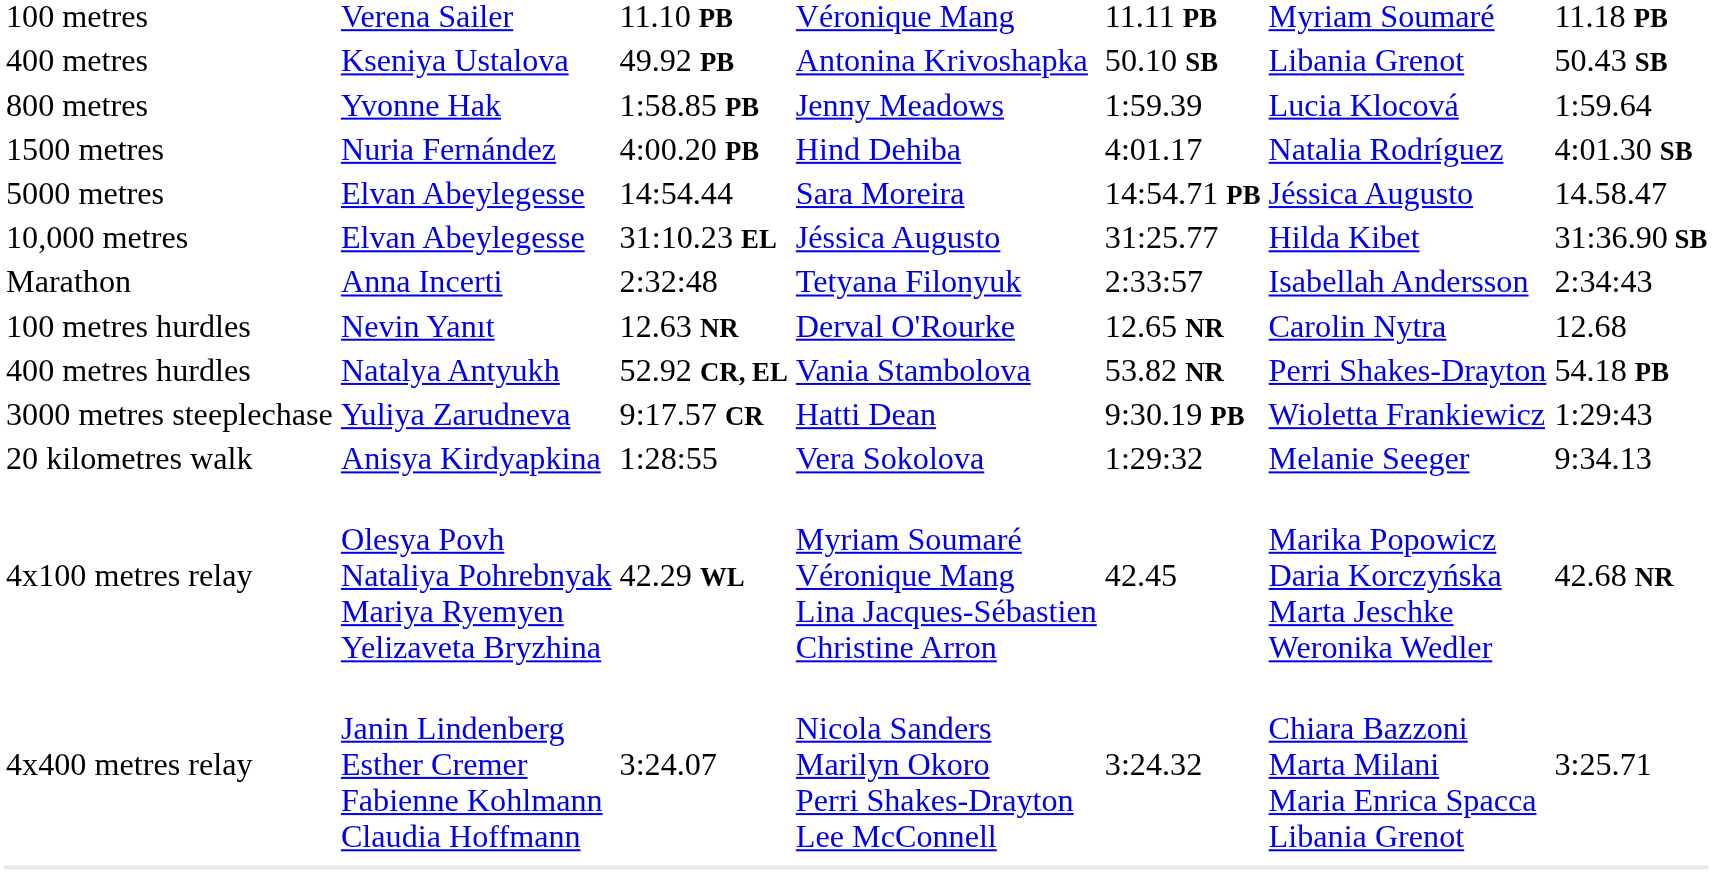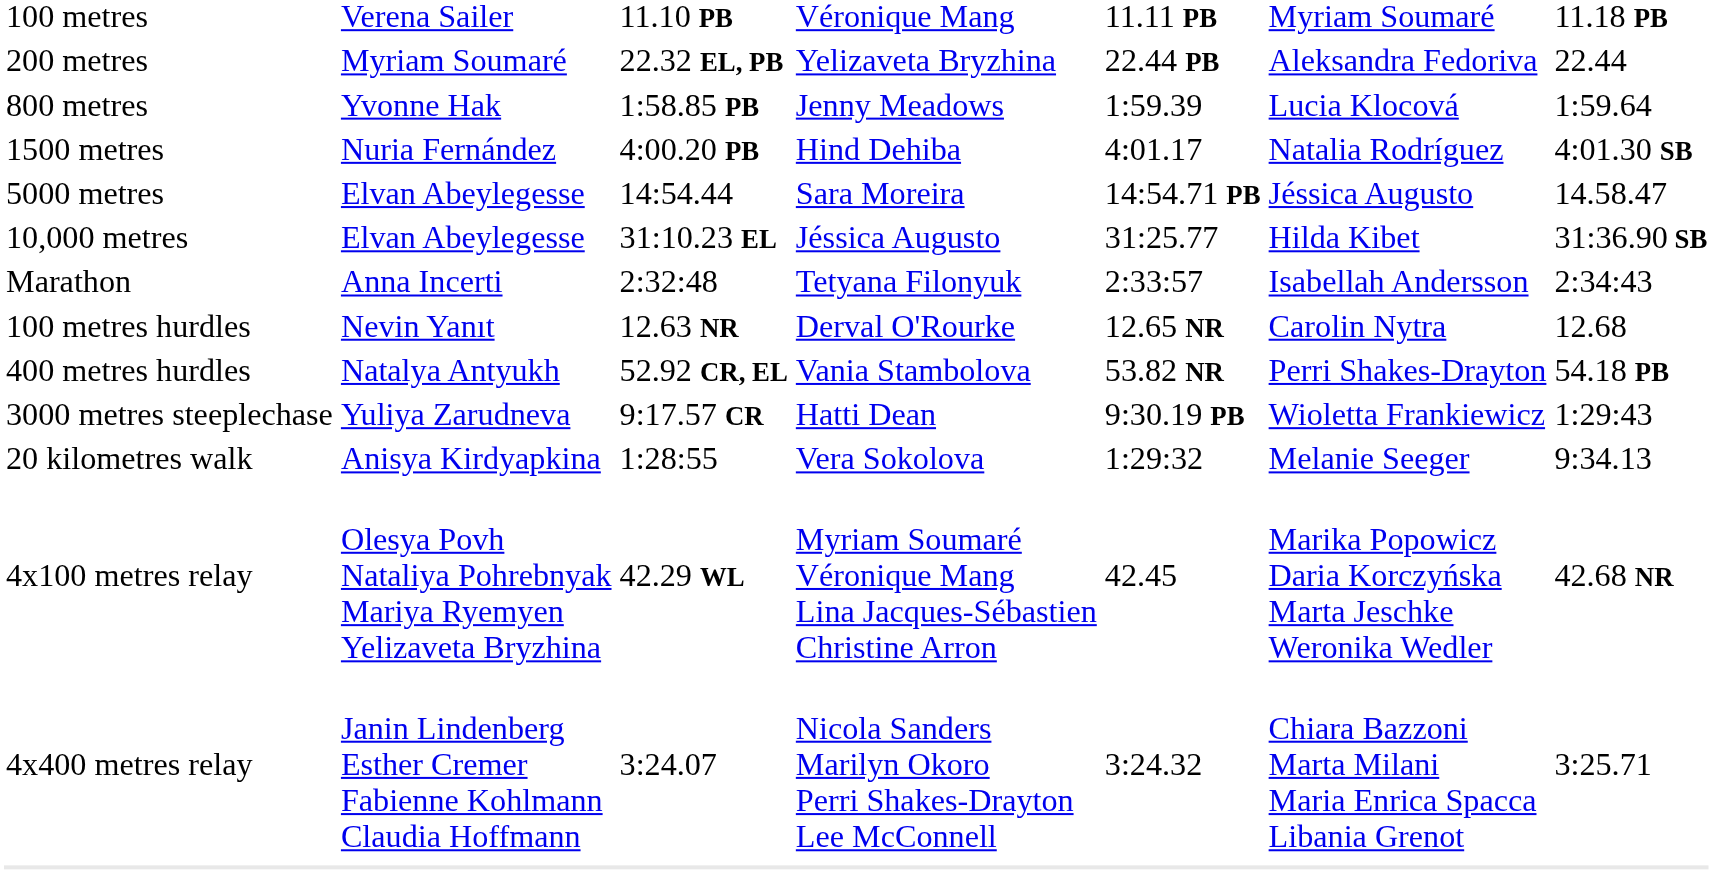 <table>
 <tr>
 <td>100 metres<br></td>
 <td><a href='#'>Verena Sailer</a> <br><em></em></td>
 <td>11.10 <small><strong>PB</strong></small></td>
 <td><a href='#'>Véronique Mang</a> <br><em></em></td>
 <td>11.11 <small><strong>PB</strong></small></td>
 <td><a href='#'>Myriam Soumaré</a> <br><em></em></td>
 <td>11.18 <small><strong>PB</strong></small></td>
 </tr>
 <tr>
-<td>400 metres<br></td>
-<td><a href='#'>Kseniya Ustalova</a> <br><em></em></td>
-<td>49.92 <small><strong>PB</strong></small></td>
-<td><a href='#'>Antonina Krivoshapka</a> <br><em></em></td>
-<td>50.10 <small><strong>SB</strong></small></td>
-<td><a href='#'>Libania Grenot</a> <br><em></em></td>
-<td>50.43 <small><strong>SB</strong></small></td>
+<td>200 metres<br></td>
+<td><a href='#'>Myriam Soumaré</a> <br><em></em></td>
+<td>22.32 <small><strong>EL, PB</strong></small></td>
+<td><a href='#'>Yelizaveta Bryzhina</a> <br><em></em></td>
+<td>22.44 <small><strong>PB</strong></small></td>
+<td><a href='#'>Aleksandra Fedoriva</a> <br><em></em></td>
+<td>22.44</td>
 </tr>
 <tr>
 <td>800 metres<br></td>
 <td><a href='#'>Yvonne Hak</a> <br><em></em></td>
 <td>1:58.85 <small><strong>PB</strong></small></td>
 <td><a href='#'>Jenny Meadows</a> <br><em></em></td>
 <td>1:59.39</td>
 <td><a href='#'>Lucia Klocová</a> <br><em></em></td>
 <td>1:59.64</td>
 </tr>
 <tr>
 <td>1500 metres<br></td>
 <td><a href='#'>Nuria Fernández</a> <br><em></em></td>
 <td>4:00.20 <small><strong>PB</strong></small></td>
 <td><a href='#'>Hind Dehiba</a> <br><em></em></td>
 <td>4:01.17</td>
 <td><a href='#'>Natalia Rodríguez</a> <br><em></em></td>
 <td>4:01.30 <small><strong>SB</strong></small></td>
 </tr>
 <tr>
 <td>5000 metres<br></td>
 <td><a href='#'>Elvan Abeylegesse</a> <br><em></em></td>
 <td>14:54.44</td>
 <td><a href='#'>Sara Moreira</a><br><em></em></td>
 <td>14:54.71 <small><strong>PB</strong></small></td>
 <td><a href='#'>Jéssica Augusto</a><br><em></em></td>
 <td>14.58.47</td>
 </tr>
 <tr>
 <td>10,000 metres<br></td>
 <td><a href='#'>Elvan Abeylegesse</a> <br><em></em></td>
 <td>31:10.23 <small><strong>EL</strong></small></td>
 <td><a href='#'>Jéssica Augusto</a><br><em></em></td>
 <td>31:25.77</td>
 <td><a href='#'>Hilda Kibet</a><br><em></em></td>
 <td>31:36.90<small> <strong>SB</strong></small></td>
 </tr>
 <tr>
 <td>Marathon<br></td>
 <td><a href='#'>Anna Incerti</a><br><em></em></td>
 <td>2:32:48</td>
 <td><a href='#'>Tetyana Filonyuk</a> <br><em></em></td>
 <td>2:33:57</td>
 <td><a href='#'>Isabellah Andersson</a> <br><em></em></td>
 <td>2:34:43</td>
 </tr>
 <tr>
 <td>100 metres hurdles<br></td>
 <td><a href='#'>Nevin Yanıt</a><br><em></em></td>
 <td>12.63 <small><strong>NR</strong></small></td>
 <td><a href='#'>Derval O'Rourke</a><br><em></em></td>
 <td>12.65 <small><strong>NR</strong></small></td>
 <td><a href='#'>Carolin Nytra</a><br><em></em></td>
 <td>12.68</td>
 </tr>
 <tr>
 <td>400 metres hurdles<br></td>
 <td><a href='#'>Natalya Antyukh</a> <br><em></em></td>
 <td>52.92 <small><strong>CR, EL</strong></small></td>
 <td><a href='#'>Vania Stambolova</a> <br><em></em></td>
 <td>53.82 <small><strong>NR</strong></small></td>
 <td><a href='#'>Perri Shakes-Drayton</a> <br><em></em></td>
 <td>54.18 <small><strong>PB</strong></small></td>
 </tr>
 <tr>
 <td>3000 metres steeplechase<br></td>
 <td><a href='#'>Yuliya Zarudneva</a> <br><em></em></td>
 <td>9:17.57 <small><strong>CR</strong></small></td>
 <td><a href='#'>Hatti Dean</a><br><em></em></td>
 <td>9:30.19 <small><strong>PB</strong></small></td>
 <td><a href='#'>Wioletta Frankiewicz</a><br><em></em></td>
 <td>1:29:43</td>
 </tr>
 <tr>
 <td>20 kilometres walk<br></td>
 <td><a href='#'>Anisya Kirdyapkina</a><br><em></em></td>
 <td>1:28:55</td>
 <td><a href='#'>Vera Sokolova</a><br><em></em></td>
 <td>1:29:32</td>
 <td><a href='#'>Melanie Seeger</a> <br><em></em></td>
 <td>9:34.13</td>
 </tr>
 <tr>
 <td>4x100 metres relay<br></td>
 <td><br><a href='#'>Olesya Povh</a><br><a href='#'>Nataliya Pohrebnyak</a><br><a href='#'>Mariya Ryemyen</a><br><a href='#'>Yelizaveta Bryzhina</a></td>
 <td>42.29 <small><strong>WL</strong></small></td>
 <td><br><a href='#'>Myriam Soumaré</a><br><a href='#'>Véronique Mang</a><br><a href='#'>Lina Jacques-Sébastien</a><br><a href='#'>Christine Arron</a></td>
 <td>42.45</td>
 <td><br><a href='#'>Marika Popowicz</a><br><a href='#'>Daria Korczyńska</a><br><a href='#'>Marta Jeschke</a><br><a href='#'>Weronika Wedler</a></td>
 <td>42.68 <small><strong>NR</strong></small></td>
 </tr>
 <tr>
 <td>4x400 metres relay<br></td>
 <td><br><a href='#'>Janin Lindenberg</a><br><a href='#'>Esther Cremer</a><br><a href='#'>Fabienne Kohlmann</a><br><a href='#'>Claudia Hoffmann</a></td>
 <td>3:24.07</td>
 <td><br><a href='#'>Nicola Sanders</a><br><a href='#'>Marilyn Okoro</a><br><a href='#'>Perri Shakes-Drayton</a><br><a href='#'>Lee McConnell</a></td>
 <td>3:24.32</td>
 <td><br><a href='#'>Chiara Bazzoni</a><br><a href='#'>Marta Milani</a><br><a href='#'>Maria Enrica Spacca</a><br><a href='#'>Libania Grenot</a></td>
 <td>3:25.71</td>
 </tr>
 <tr>
 </tr>
 <tr bgcolor= e8e8e8>
 <td colspan=7></td>
 </tr>
 </table>
